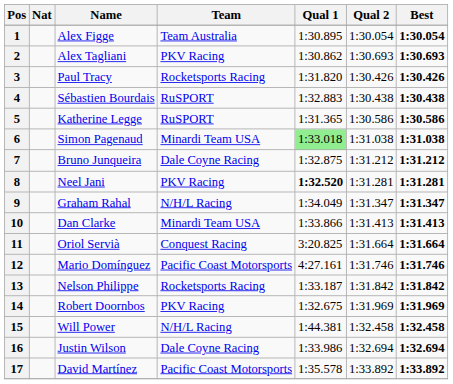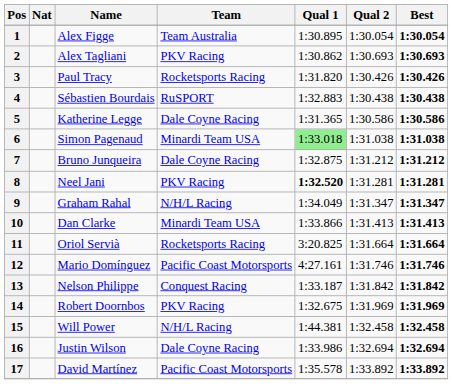 <table class="wikitable" style="font-size: 95%;">
 <tr>
 <th>Pos</th>
 <th>Nat</th>
 <th>Name</th>
 <th>Team</th>
 <th>Qual 1</th>
 <th>Qual 2</th>
 <th>Best</th>
 </tr>
 <tr>
 </tr>
 <tr>
 <th>1</th>
 <td></td>
 <td><a href='#'>Alex Figge</a></td>
 <td><a href='#'>Team Australia</a></td>
 <td>1:30.895</td>
 <td>1:30.054</td>
 <td><strong>1:30.054</strong></td>
 </tr>
 <tr>
 <th>2</th>
 <td></td>
 <td><a href='#'>Alex Tagliani</a></td>
 <td><a href='#'>PKV Racing</a></td>
 <td>1:30.862</td>
 <td>1:30.693</td>
 <td><strong>1:30.693</strong></td>
 </tr>
 <tr>
 <th>3</th>
 <td></td>
 <td><a href='#'>Paul Tracy</a></td>
 <td><a href='#'>Rocketsports Racing</a></td>
 <td>1:31.820</td>
 <td>1:30.426</td>
 <td><strong>1:30.426</strong></td>
 </tr>
 <tr>
 <th>4</th>
 <td></td>
 <td><a href='#'>Sébastien Bourdais</a></td>
 <td><a href='#'>RuSPORT</a></td>
 <td>1:32.883</td>
 <td>1:30.438</td>
 <td><strong>1:30.438</strong></td>
 </tr>
 <tr>
 <th>5</th>
 <td></td>
 <td><a href='#'>Katherine Legge</a></td>
-<td><a href='#'>RuSPORT</a></td>
+<td><a href='#'>Dale Coyne Racing</a></td>
 <td>1:31.365</td>
 <td>1:30.586</td>
 <td><strong>1:30.586</strong></td>
 </tr>
 <tr>
 <th>6</th>
 <td></td>
 <td><a href='#'>Simon Pagenaud</a></td>
 <td><a href='#'>Minardi Team USA</a></td>
 <td style="background: lightgreen;">1:33.018</td>
 <td>1:31.038</td>
 <td><strong>1:31.038</strong></td>
 </tr>
 <tr>
 <th>7</th>
 <td></td>
 <td><a href='#'>Bruno Junqueira</a></td>
 <td><a href='#'>Dale Coyne Racing</a></td>
 <td>1:32.875</td>
 <td>1:31.212</td>
 <td><strong>1:31.212</strong></td>
 </tr>
 <tr>
 <th>8</th>
 <td></td>
 <td><a href='#'>Neel Jani</a></td>
 <td><a href='#'>PKV Racing</a></td>
 <td><strong>1:32.520</strong></td>
 <td>1:31.281</td>
 <td><strong>1:31.281</strong></td>
 </tr>
 <tr>
 <th>9</th>
 <td></td>
 <td><a href='#'>Graham Rahal</a></td>
 <td><a href='#'>N/H/L Racing</a></td>
 <td>1:34.049</td>
 <td>1:31.347</td>
 <td><strong>1:31.347</strong></td>
 </tr>
 <tr>
 <th>10</th>
 <td></td>
 <td><a href='#'>Dan Clarke</a></td>
 <td><a href='#'>Minardi Team USA</a></td>
 <td>1:33.866</td>
 <td>1:31.413</td>
 <td><strong>1:31.413</strong></td>
 </tr>
 <tr>
 <th>11</th>
 <td></td>
 <td><a href='#'>Oriol Servià</a></td>
-<td><a href='#'>Conquest Racing</a></td>
+<td><a href='#'>Rocketsports Racing</a></td>
 <td>3:20.825</td>
 <td>1:31.664</td>
 <td><strong>1:31.664</strong></td>
 </tr>
 <tr>
 <th>12</th>
 <td></td>
 <td><a href='#'>Mario Domínguez</a></td>
 <td><a href='#'>Pacific Coast Motorsports</a></td>
 <td>4:27.161</td>
 <td>1:31.746</td>
 <td><strong>1:31.746</strong></td>
 </tr>
 <tr>
 <th>13</th>
 <td></td>
 <td><a href='#'>Nelson Philippe</a></td>
-<td><a href='#'>Rocketsports Racing</a></td>
+<td><a href='#'>Conquest Racing</a></td>
 <td>1:33.187</td>
 <td>1:31.842</td>
 <td><strong>1:31.842</strong></td>
 </tr>
 <tr>
 <th>14</th>
 <td></td>
 <td><a href='#'>Robert Doornbos</a></td>
 <td><a href='#'>PKV Racing</a></td>
 <td>1:32.675</td>
 <td>1:31.969</td>
 <td><strong>1:31.969</strong></td>
 </tr>
 <tr>
 <th>15</th>
 <td></td>
 <td><a href='#'>Will Power</a></td>
 <td><a href='#'>N/H/L Racing</a></td>
 <td>1:44.381</td>
 <td>1:32.458</td>
 <td><strong>1:32.458</strong></td>
 </tr>
 <tr>
 <th>16</th>
 <td></td>
 <td><a href='#'>Justin Wilson</a></td>
 <td><a href='#'>Dale Coyne Racing</a></td>
 <td>1:33.986</td>
 <td>1:32.694</td>
 <td><strong>1:32.694</strong></td>
 </tr>
 <tr>
 <th>17</th>
 <td></td>
 <td><a href='#'>David Martínez</a></td>
 <td><a href='#'>Pacific Coast Motorsports</a></td>
 <td>1:35.578</td>
 <td>1:33.892</td>
 <td><strong>1:33.892</strong></td>
 </tr>
 <tr>
 </tr>
 </table>
